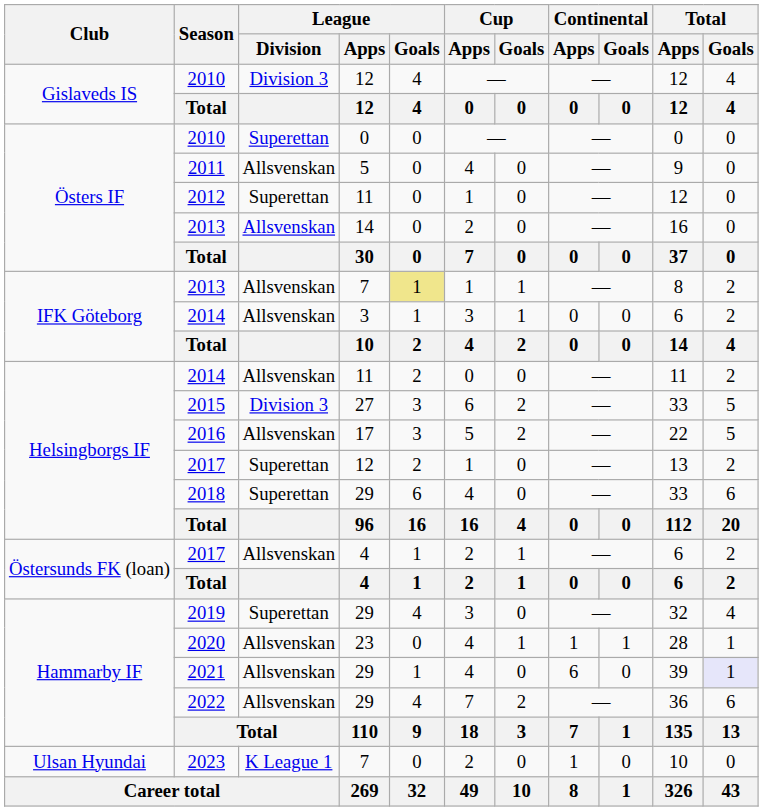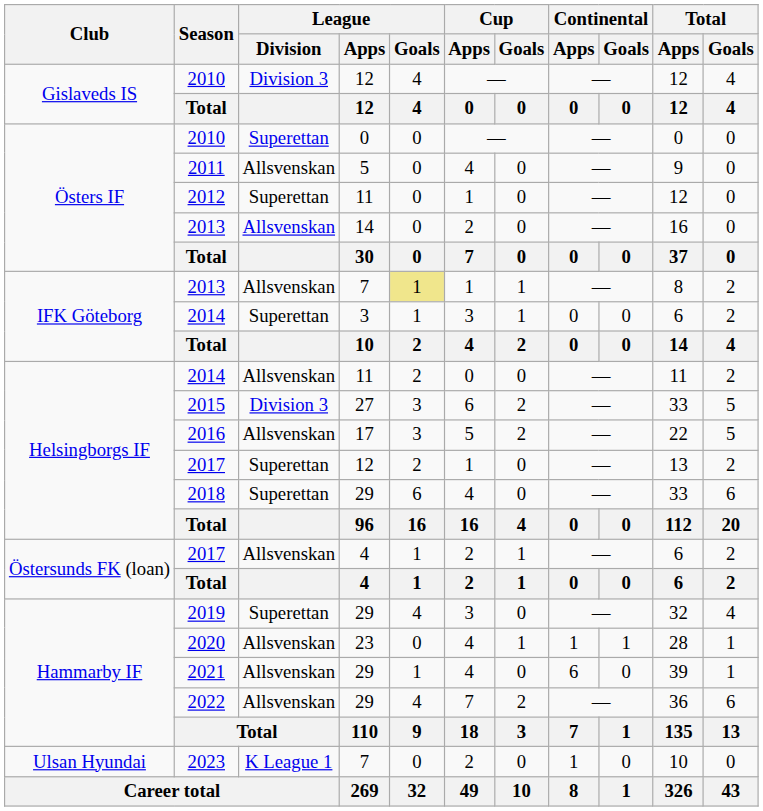 <table class="wikitable" style="text-align:center;">
 <tr>
 <th rowspan="2">Club</th>
 <th rowspan="2">Season</th>
 <th colspan="3">League</th>
 <th colspan="2">Cup</th>
 <th colspan="2">Continental</th>
 <th colspan="2">Total</th>
 </tr>
 <tr>
 <th>Division</th>
 <th>Apps</th>
 <th>Goals</th>
 <th>Apps</th>
 <th>Goals</th>
 <th>Apps</th>
 <th>Goals</th>
 <th>Apps</th>
 <th>Goals</th>
 </tr>
 <tr>
 <td rowspan="2"><a href='#'>Gislaveds IS</a></td>
 <td><a href='#'>2010</a></td>
 <td><a href='#'>Division 3</a></td>
 <td>12</td>
 <td>4</td>
 <td colspan="2">—</td>
 <td colspan="2">—</td>
 <td>12</td>
 <td>4</td>
 </tr>
 <tr>
 <th>Total</th>
 <th></th>
 <th>12</th>
 <th>4</th>
 <th>0</th>
 <th>0</th>
 <th>0</th>
 <th>0</th>
 <th>12</th>
 <th>4</th>
 </tr>
 <tr>
 <td rowspan="5"><a href='#'>Östers IF</a></td>
 <td><a href='#'>2010</a></td>
 <td><a href='#'>Superettan</a></td>
 <td>0</td>
 <td>0</td>
 <td colspan="2">—</td>
 <td colspan="2">—</td>
 <td>0</td>
 <td>0</td>
 </tr>
 <tr>
 <td><a href='#'>2011</a></td>
 <td>Allsvenskan</td>
 <td>5</td>
 <td>0</td>
 <td>4</td>
 <td>0</td>
 <td colspan="2">—</td>
 <td>9</td>
 <td>0</td>
 </tr>
 <tr>
 <td><a href='#'>2012</a></td>
 <td>Superettan</td>
 <td>11</td>
 <td>0</td>
 <td>1</td>
 <td>0</td>
 <td colspan="2">—</td>
 <td>12</td>
 <td>0</td>
 </tr>
 <tr>
 <td><a href='#'>2013</a></td>
 <td><a href='#'>Allsvenskan</a></td>
 <td>14</td>
 <td>0</td>
 <td>2</td>
 <td>0</td>
 <td colspan="2">—</td>
 <td>16</td>
 <td>0</td>
 </tr>
 <tr>
 <th>Total</th>
 <th></th>
 <th>30</th>
 <th>0</th>
 <th>7</th>
 <th>0</th>
 <th>0</th>
 <th>0</th>
 <th>37</th>
 <th>0</th>
 </tr>
 <tr>
 <td rowspan="3"><a href='#'>IFK Göteborg</a></td>
 <td><a href='#'>2013</a></td>
 <td>Allsvenskan</td>
 <td>7</td>
 <td style="background: khaki;">1</td>
 <td>1</td>
 <td>1</td>
 <td colspan="2">—</td>
 <td>8</td>
 <td>2</td>
 </tr>
 <tr>
 <td><a href='#'>2014</a></td>
-<td>Allsvenskan</td>
+<td>Superettan</td>
 <td>3</td>
 <td>1</td>
 <td>3</td>
 <td>1</td>
 <td>0</td>
 <td>0</td>
 <td>6</td>
 <td>2</td>
 </tr>
 <tr>
 <th>Total</th>
 <th></th>
 <th>10</th>
 <th>2</th>
 <th>4</th>
 <th>2</th>
 <th>0</th>
 <th>0</th>
 <th>14</th>
 <th>4</th>
 </tr>
 <tr>
 <td rowspan="6"><a href='#'>Helsingborgs IF</a></td>
 <td><a href='#'>2014</a></td>
 <td>Allsvenskan</td>
 <td>11</td>
 <td>2</td>
 <td>0</td>
 <td>0</td>
 <td colspan="2">—</td>
 <td>11</td>
 <td>2</td>
 </tr>
 <tr>
 <td><a href='#'>2015</a></td>
 <td><a href='#'>Division 3</a></td>
 <td>27</td>
 <td>3</td>
 <td>6</td>
 <td>2</td>
 <td colspan="2">—</td>
 <td>33</td>
 <td>5</td>
 </tr>
 <tr>
 <td><a href='#'>2016</a></td>
 <td>Allsvenskan</td>
 <td>17</td>
 <td>3</td>
 <td>5</td>
 <td>2</td>
 <td colspan="2">—</td>
 <td>22</td>
 <td>5</td>
 </tr>
 <tr>
 <td><a href='#'>2017</a></td>
 <td>Superettan</td>
 <td>12</td>
 <td>2</td>
 <td>1</td>
 <td>0</td>
 <td colspan="2">—</td>
 <td>13</td>
 <td>2</td>
 </tr>
 <tr>
 <td><a href='#'>2018</a></td>
 <td>Superettan</td>
 <td>29</td>
 <td>6</td>
 <td>4</td>
 <td>0</td>
 <td colspan="2">—</td>
 <td>33</td>
 <td>6</td>
 </tr>
 <tr>
 <th>Total</th>
 <th></th>
 <th>96</th>
 <th>16</th>
 <th>16</th>
 <th>4</th>
 <th>0</th>
 <th>0</th>
 <th>112</th>
 <th>20</th>
 </tr>
 <tr>
 <td rowspan="2"><a href='#'>Östersunds FK</a> (loan)</td>
 <td><a href='#'>2017</a></td>
 <td>Allsvenskan</td>
 <td>4</td>
 <td>1</td>
 <td>2</td>
 <td>1</td>
 <td colspan="2">—</td>
 <td>6</td>
 <td>2</td>
 </tr>
 <tr>
 <th>Total</th>
 <th></th>
 <th>4</th>
 <th>1</th>
 <th>2</th>
 <th>1</th>
 <th>0</th>
 <th>0</th>
 <th>6</th>
 <th>2</th>
 </tr>
 <tr>
 <td rowspan="5"><a href='#'>Hammarby IF</a></td>
 <td><a href='#'>2019</a></td>
 <td>Superettan</td>
 <td>29</td>
 <td>4</td>
 <td>3</td>
 <td>0</td>
 <td colspan="2">—</td>
 <td>32</td>
 <td>4</td>
 </tr>
 <tr>
 <td><a href='#'>2020</a></td>
 <td>Allsvenskan</td>
 <td>23</td>
 <td>0</td>
 <td>4</td>
 <td>1</td>
 <td>1</td>
 <td>1</td>
 <td>28</td>
 <td>1</td>
 </tr>
 <tr>
 <td><a href='#'>2021</a></td>
 <td>Allsvenskan</td>
 <td>29</td>
 <td>1</td>
 <td>4</td>
 <td>0</td>
 <td>6</td>
 <td>0</td>
 <td>39</td>
-<td style="background: lavender;">1</td>
+<td>1</td>
 </tr>
 <tr>
 <td><a href='#'>2022</a></td>
 <td>Allsvenskan</td>
 <td>29</td>
 <td>4</td>
 <td>7</td>
 <td>2</td>
 <td colspan="2">—</td>
 <td>36</td>
 <td>6</td>
 </tr>
 <tr>
 <th colspan="2">Total</th>
 <th>110</th>
 <th>9</th>
 <th>18</th>
 <th>3</th>
 <th>7</th>
 <th>1</th>
 <th>135</th>
 <th>13</th>
 </tr>
 <tr>
 <td><a href='#'>Ulsan Hyundai</a></td>
 <td><a href='#'>2023</a></td>
 <td><a href='#'>K League 1</a></td>
 <td>7</td>
 <td>0</td>
 <td>2</td>
 <td>0</td>
 <td>1</td>
 <td>0</td>
 <td>10</td>
 <td>0</td>
 </tr>
 <tr>
 <th colspan="3">Career total</th>
 <th>269</th>
 <th>32</th>
 <th>49</th>
 <th>10</th>
 <th>8</th>
 <th>1</th>
 <th>326</th>
 <th>43</th>
 </tr>
 </table>
